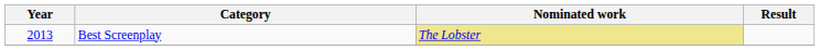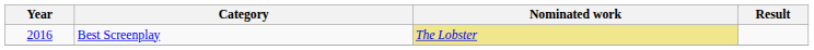 <table class=wikitable>
 <tr>
 <th scope="col" style="width:5em;">Year</th>
 <th scope="col" style="width:26em;">Category</th>
 <th scope="col" style="width:25em;">Nominated work</th>
 <th scope="col" style="width:5em;">Result</th>
 </tr>
 <tr>
-<td style="text-align:center;"><a href='#'>2013</a></td>
+<td style="text-align:center;"><a href='#'>2016</a></td>
 <td><a href='#'>Best Screenplay</a></td>
 <td style="background: khaki;"><em><a href='#'>The Lobster</a></em></td>
 <td></td>
 </tr>
 <tr>
 </tr>
 </table>
